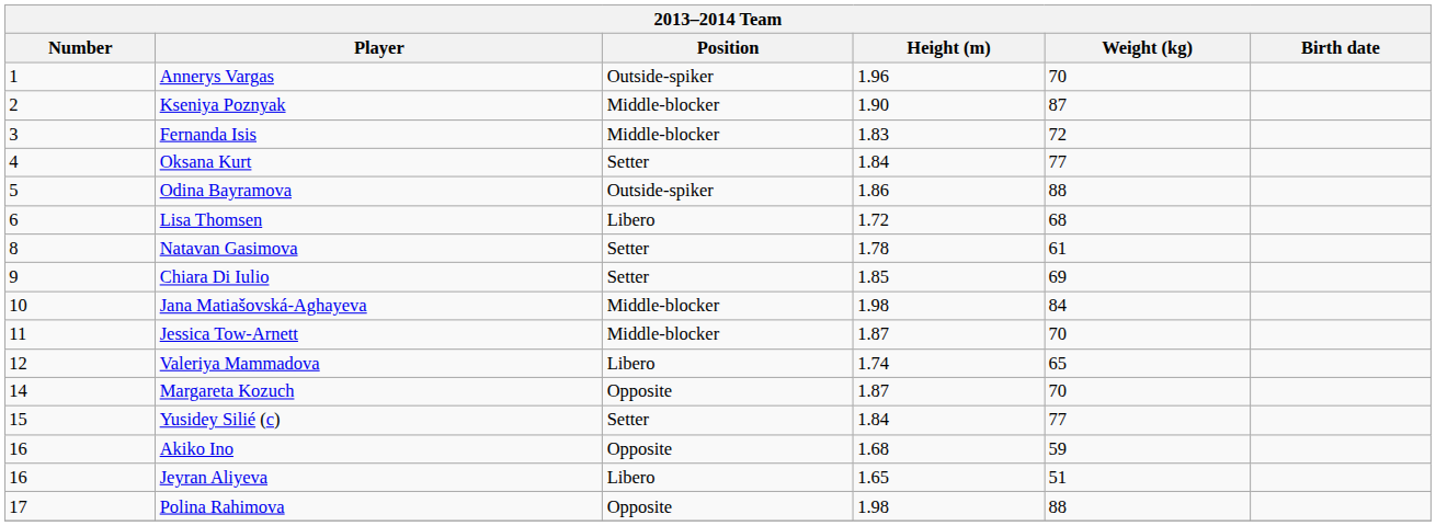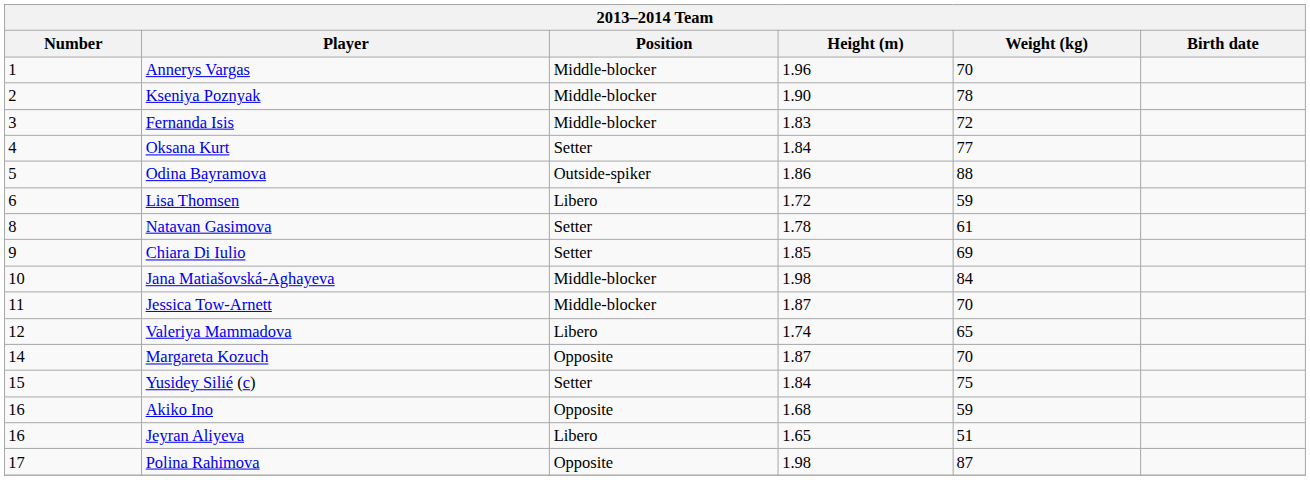 <table class="wikitable collapsible collapsed" style="width:100%;">
 <tr>
 <th colspan=6><strong>2013–2014 Team</strong></th>
 </tr>
 <tr>
 <th>Number</th>
 <th>Player</th>
 <th>Position</th>
 <th>Height (m)</th>
 <th>Weight (kg)</th>
 <th>Birth date</th>
 </tr>
 <tr>
 <td>1</td>
 <td> <a href='#'>Annerys Vargas</a></td>
-<td>Outside-spiker</td>
+<td>Middle-blocker</td>
 <td>1.96</td>
 <td>70</td>
 <td></td>
 </tr>
 <tr>
 <td>2</td>
 <td> <a href='#'>Kseniya Poznyak</a></td>
 <td>Middle-blocker</td>
 <td>1.90</td>
-<td>87</td>
+<td>78</td>
 <td></td>
 </tr>
 <tr>
 <td>3</td>
 <td> <a href='#'>Fernanda Isis</a></td>
 <td>Middle-blocker</td>
 <td>1.83</td>
 <td>72</td>
 <td></td>
 </tr>
 <tr>
 <td>4</td>
 <td> <a href='#'>Oksana Kurt</a></td>
 <td>Setter</td>
 <td>1.84</td>
 <td>77</td>
 <td></td>
 </tr>
 <tr>
 <td>5</td>
 <td> <a href='#'>Odina Bayramova</a></td>
 <td>Outside-spiker</td>
 <td>1.86</td>
 <td>88</td>
 <td></td>
 </tr>
 <tr>
 <td>6</td>
 <td> <a href='#'>Lisa Thomsen</a></td>
 <td>Libero</td>
 <td>1.72</td>
-<td>68</td>
+<td>59</td>
 <td></td>
 </tr>
 <tr>
 <td>8</td>
 <td> <a href='#'>Natavan Gasimova</a></td>
 <td>Setter</td>
 <td>1.78</td>
 <td>61</td>
 <td></td>
 </tr>
 <tr>
 <td>9</td>
 <td> <a href='#'>Chiara Di Iulio</a></td>
 <td>Setter</td>
 <td>1.85</td>
 <td>69</td>
 <td></td>
 </tr>
 <tr>
 <td>10</td>
 <td> <a href='#'>Jana Matiašovská-Aghayeva</a></td>
 <td>Middle-blocker</td>
 <td>1.98</td>
 <td>84</td>
 <td></td>
 </tr>
 <tr>
 <td>11</td>
 <td> <a href='#'>Jessica Tow-Arnett</a></td>
 <td>Middle-blocker</td>
 <td>1.87</td>
 <td>70</td>
 <td></td>
 </tr>
 <tr>
 <td>12</td>
 <td> <a href='#'>Valeriya Mammadova</a></td>
 <td>Libero</td>
 <td>1.74</td>
 <td>65</td>
 <td></td>
 </tr>
 <tr>
 <td>14</td>
 <td> <a href='#'>Margareta Kozuch</a></td>
 <td>Opposite</td>
 <td>1.87</td>
 <td>70</td>
 <td></td>
 </tr>
 <tr>
 <td>15</td>
 <td> <a href='#'>Yusidey Silié</a>  (<a href='#'>c</a>)</td>
 <td>Setter</td>
 <td>1.84</td>
-<td>77</td>
+<td>75</td>
 <td></td>
 </tr>
 <tr>
 <td>16</td>
 <td> <a href='#'>Akiko Ino</a></td>
 <td>Opposite</td>
 <td>1.68</td>
 <td>59</td>
 <td></td>
 </tr>
 <tr>
 <td>16</td>
 <td> <a href='#'>Jeyran Aliyeva</a></td>
 <td>Libero</td>
 <td>1.65</td>
 <td>51</td>
 <td></td>
 </tr>
 <tr>
 <td>17</td>
 <td> <a href='#'>Polina Rahimova</a></td>
 <td>Opposite</td>
 <td>1.98</td>
-<td>88</td>
+<td>87</td>
 <td></td>
 </tr>
 <tr>
 </tr>
 </table>
